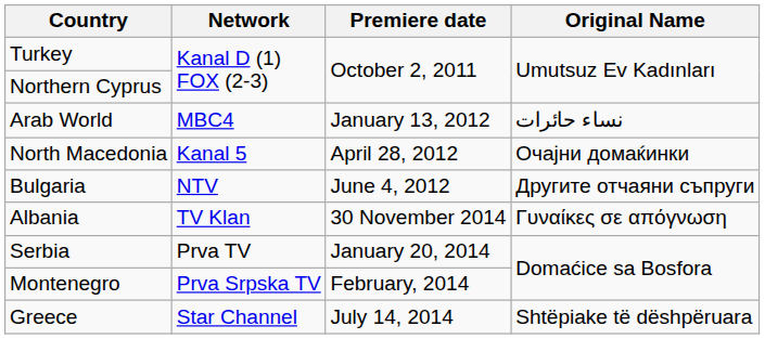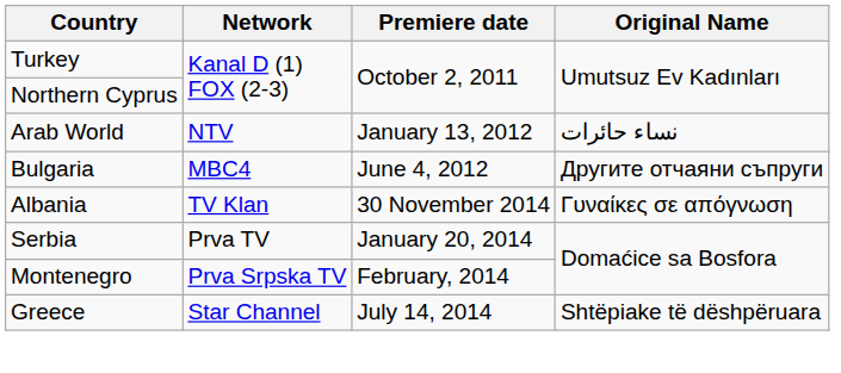 <table class="wikitable">
 <tr>
 <th>Country</th>
 <th>Network</th>
 <th>Premiere date</th>
 <th>Original Name</th>
 </tr>
 <tr>
 <td>Turkey</td>
 <td rowspan="2"><a href='#'>Kanal D</a> (1)<br><a href='#'>FOX</a> (2-3)</td>
 <td rowspan="2">October 2, 2011</td>
 <td rowspan="2">Umutsuz Ev Kadınları</td>
 </tr>
 <tr>
 <td>Northern Cyprus</td>
 </tr>
 <tr>
 <td>Arab World</td>
-<td><a href='#'>MBC4</a></td>
+<td><a href='#'>NTV</a></td>
 <td>January 13, 2012</td>
 <td>نساء حائرات</td>
 </tr>
 <tr>
-<td>North Macedonia</td>
-<td><a href='#'>Kanal 5</a></td>
-<td>April 28, 2012</td>
-<td>Очајни домаќинки</td>
-</tr>
-<tr>
 <td>Bulgaria</td>
-<td><a href='#'>NTV</a></td>
+<td><a href='#'>MBC4</a></td>
 <td>June 4, 2012</td>
 <td>Другите отчаяни съпруги</td>
 </tr>
 <tr>
 <td>Albania</td>
 <td><a href='#'>TV Klan</a></td>
 <td>30 November 2014</td>
 <td>Γυναίκες σε απόγνωση</td>
 </tr>
 <tr>
 <td>Serbia</td>
 <td>Prva TV</td>
 <td>January 20, 2014</td>
 <td rowspan="2">Domaćice sa Bosfora</td>
 </tr>
 <tr>
 <td>Montenegro</td>
 <td><a href='#'>Prva Srpska TV</a></td>
 <td>February, 2014</td>
 </tr>
 <tr>
 <td>Greece</td>
 <td><a href='#'>Star Channel</a></td>
 <td>July 14, 2014</td>
 <td>Shtëpiake të dëshpëruara</td>
 </tr>
 </table>
